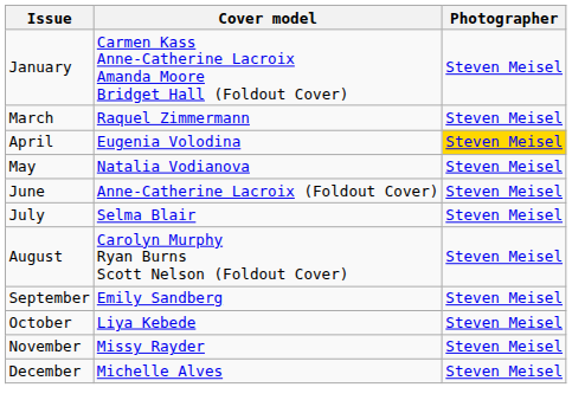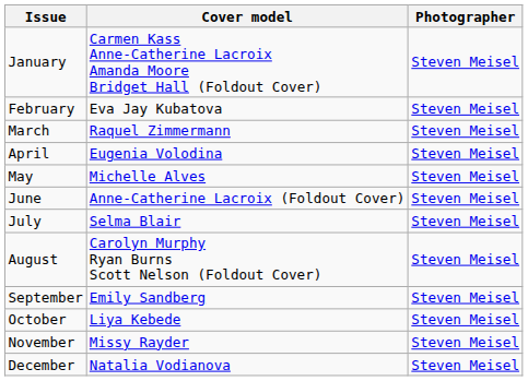 <table class="sortable wikitable">
 <tr>
 <th>Issue</th>
 <th>Cover model</th>
 <th>Photographer</th>
 </tr>
 <tr>
 <td>January</td>
 <td><a href='#'>Carmen Kass</a><br><a href='#'>Anne-Catherine Lacroix</a><br><a href='#'>Amanda Moore</a><br><a href='#'>Bridget Hall</a> (Foldout Cover)</td>
 <td><a href='#'>Steven Meisel</a></td>
 </tr>
 <tr>
+<td>February</td>
+<td>Eva Jay Kubatova</td>
+<td><a href='#'>Steven Meisel</a></td>
+</tr>
+<tr>
 <td>March</td>
 <td><a href='#'>Raquel Zimmermann</a></td>
 <td><a href='#'>Steven Meisel</a></td>
 </tr>
 <tr>
 <td>April</td>
 <td><a href='#'>Eugenia Volodina</a></td>
-<td style="background: gold;"><a href='#'>Steven Meisel</a></td>
+<td><a href='#'>Steven Meisel</a></td>
 </tr>
 <tr>
 <td>May</td>
-<td><a href='#'>Natalia Vodianova</a></td>
+<td><a href='#'>Michelle Alves</a></td>
 <td><a href='#'>Steven Meisel</a></td>
 </tr>
 <tr>
 <td>June</td>
 <td><a href='#'>Anne-Catherine Lacroix</a> (Foldout Cover)</td>
 <td><a href='#'>Steven Meisel</a></td>
 </tr>
 <tr>
 <td>July</td>
 <td><a href='#'>Selma Blair</a></td>
 <td><a href='#'>Steven Meisel</a></td>
 </tr>
 <tr>
 <td>August</td>
 <td><a href='#'>Carolyn Murphy</a><br>Ryan Burns<br>Scott Nelson (Foldout Cover)</td>
 <td><a href='#'>Steven Meisel</a></td>
 </tr>
 <tr>
 <td>September</td>
 <td><a href='#'>Emily Sandberg</a></td>
 <td><a href='#'>Steven Meisel</a></td>
 </tr>
 <tr>
 <td>October</td>
 <td><a href='#'>Liya Kebede</a></td>
 <td><a href='#'>Steven Meisel</a></td>
 </tr>
 <tr>
 <td>November</td>
 <td><a href='#'>Missy Rayder</a></td>
 <td><a href='#'>Steven Meisel</a></td>
 </tr>
 <tr>
 <td>December</td>
-<td><a href='#'>Michelle Alves</a></td>
+<td><a href='#'>Natalia Vodianova</a></td>
 <td><a href='#'>Steven Meisel</a></td>
 </tr>
 </table>
